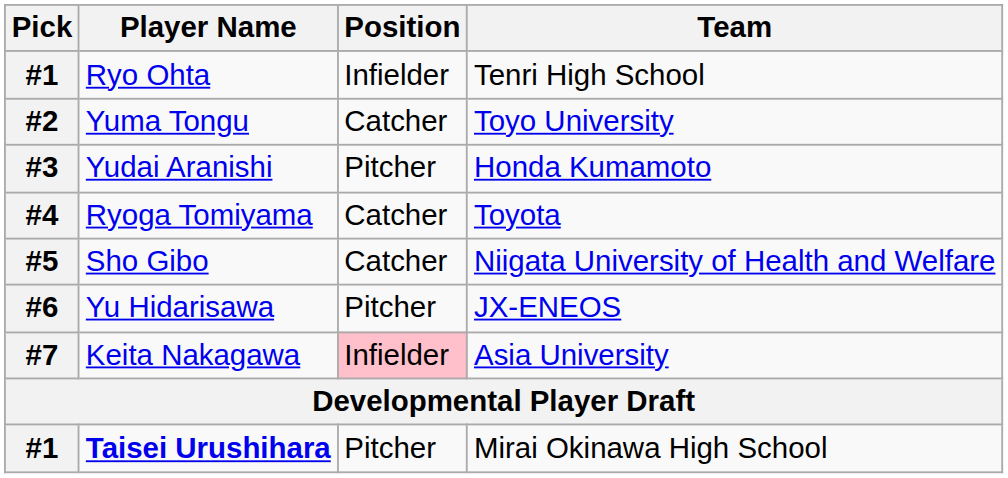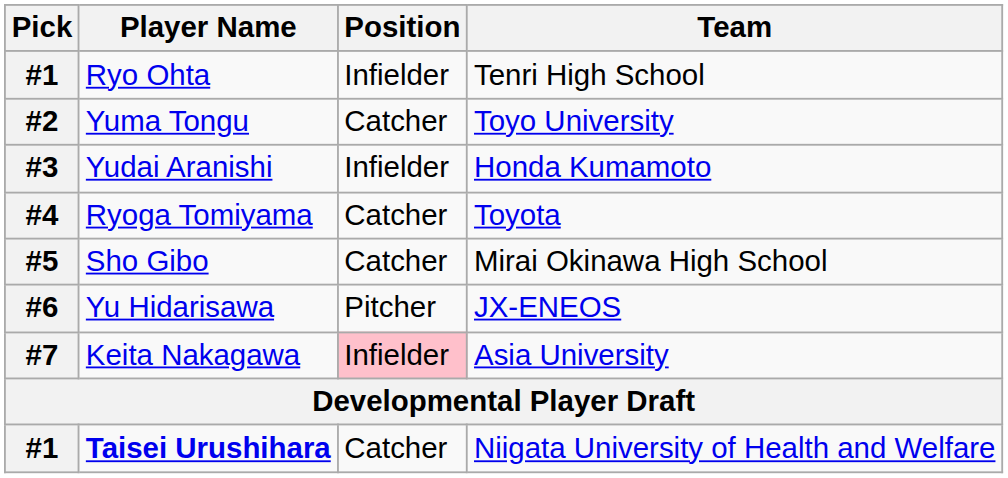 <table class="wikitable">
 <tr>
 <th>Pick</th>
 <th>Player Name</th>
 <th>Position</th>
 <th>Team</th>
 </tr>
 <tr>
 <th>#1</th>
 <td><a href='#'>Ryo Ohta</a></td>
 <td>Infielder</td>
 <td>Tenri High School</td>
 </tr>
 <tr>
 <th>#2</th>
 <td><a href='#'>Yuma Tongu</a></td>
 <td>Catcher</td>
 <td><a href='#'>Toyo University</a></td>
 </tr>
 <tr>
 <th>#3</th>
 <td><a href='#'>Yudai Aranishi</a></td>
-<td>Pitcher</td>
+<td>Infielder</td>
 <td><a href='#'>Honda Kumamoto</a></td>
 </tr>
 <tr>
 <th>#4</th>
 <td><a href='#'>Ryoga Tomiyama</a></td>
 <td>Catcher</td>
 <td><a href='#'>Toyota</a></td>
 </tr>
 <tr>
 <th>#5</th>
 <td><a href='#'>Sho Gibo</a></td>
 <td>Catcher</td>
-<td><a href='#'>Niigata University of Health and Welfare</a></td>
+<td>Mirai Okinawa High School</td>
 </tr>
 <tr>
 <th>#6</th>
 <td><a href='#'>Yu Hidarisawa</a></td>
 <td>Pitcher</td>
 <td><a href='#'>JX-ENEOS</a></td>
 </tr>
 <tr>
 <th>#7</th>
 <td><a href='#'>Keita Nakagawa</a></td>
 <td style="background: pink;">Infielder</td>
 <td><a href='#'>Asia University</a></td>
 </tr>
 <tr>
 <th colspan="5">Developmental Player Draft</th>
 </tr>
 <tr>
 <th>#1</th>
 <td><strong><a href='#'>Taisei Urushihara</a></strong></td>
-<td>Pitcher</td>
-<td>Mirai Okinawa High School</td>
+<td>Catcher</td>
+<td><a href='#'>Niigata University of Health and Welfare</a></td>
 </tr>
 </table>
